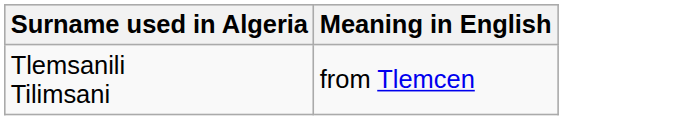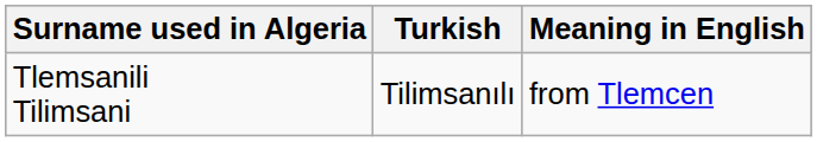 <table class="wikitable sortable">
 <tr>
 <th>Surname used in Algeria</th>
+<th>Turkish</th>
 <th>Meaning in English</th>
 </tr>
 <tr>
 <td>Tlemsanili<br> Tilimsani</td>
+<td>Tilimsanılı</td>
 <td>from <a href='#'>Tlemcen</a></td>
 </tr>
 </table>
